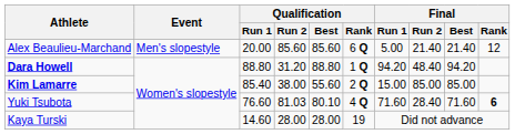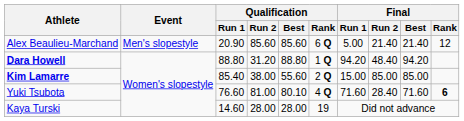 <table class="wikitable" style="font-size:90%">
 <tr>
 <th rowspan="2">Athlete</th>
 <th rowspan="2">Event</th>
 <th colspan="4">Qualification</th>
 <th colspan="4">Final</th>
 </tr>
 <tr style="font-size:95%">
 <th>Run 1</th>
 <th>Run 2</th>
 <th>Best</th>
 <th>Rank</th>
 <th>Run 1</th>
 <th>Run 2</th>
 <th>Best</th>
 <th>Rank</th>
 </tr>
 <tr align=center>
 <td align=left><a href='#'>Alex Beaulieu-Marchand</a></td>
 <td align=left><a href='#'>Men's slopestyle</a></td>
-<td>20.00</td>
+<td>20.90</td>
 <td>85.60</td>
 <td>85.60</td>
 <td>6 <strong>Q</strong></td>
 <td>5.00</td>
 <td>21.40</td>
 <td>21.40</td>
 <td>12</td>
 </tr>
 <tr align=center>
 <td align=left><strong><a href='#'>Dara Howell</a></strong></td>
 <td align=left rowspan="4"><a href='#'>Women's slopestyle</a></td>
 <td>88.80</td>
 <td>31.20</td>
 <td>88.80</td>
 <td>1 <strong>Q</strong></td>
 <td>94.20</td>
 <td>48.40</td>
 <td>94.20</td>
 <td></td>
 </tr>
 <tr align=center>
 <td align=left><strong><a href='#'>Kim Lamarre</a></strong></td>
 <td>85.40</td>
 <td>38.00</td>
 <td>55.60</td>
 <td>2 <strong>Q</strong></td>
 <td>15.00</td>
 <td>85.00</td>
 <td>85.00</td>
 <td></td>
 </tr>
 <tr align=center>
 <td align=left><a href='#'>Yuki Tsubota</a></td>
 <td>76.60</td>
-<td>81.03</td>
+<td>81.00</td>
 <td>80.10</td>
 <td>4 <strong>Q</strong></td>
 <td>71.60</td>
 <td>28.40</td>
 <td>71.60</td>
 <td><strong>6</strong></td>
 </tr>
 <tr align=center>
 <td align=left><a href='#'>Kaya Turski</a></td>
 <td>14.60</td>
 <td>28.00</td>
 <td>28.00</td>
 <td>19</td>
 <td colspan=4>Did not advance</td>
 </tr>
 </table>
